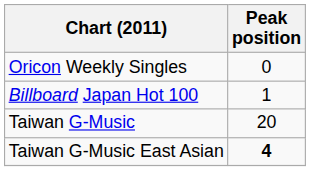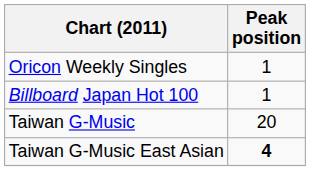 <table class="wikitable sortable">
 <tr>
 <th>Chart (2011)</th>
 <th>Peak<br>position</th>
 </tr>
 <tr>
 <td><a href='#'>Oricon</a> Weekly Singles</td>
-<td align="center">0</td>
+<td align="center">1</td>
 </tr>
 <tr>
 <td><em><a href='#'>Billboard</a></em> <a href='#'>Japan Hot 100</a></td>
 <td align="center">1</td>
 </tr>
 <tr>
 <td>Taiwan <a href='#'>G-Music</a></td>
 <td align="center">20</td>
 </tr>
 <tr>
 <td>Taiwan G-Music East Asian</td>
 <td align="center"><strong>4</strong></td>
 </tr>
 <tr>
 </tr>
 </table>
